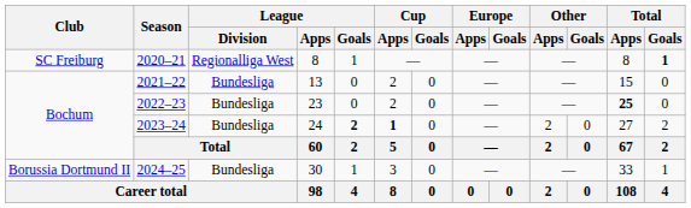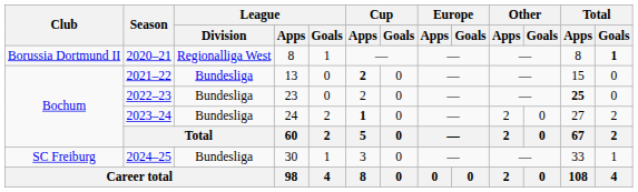 <table class="wikitable" style="text-align:center">
 <tr>
 <th rowspan="2">Club</th>
 <th rowspan="2">Season</th>
 <th colspan="3">League</th>
 <th colspan="2">Cup</th>
 <th colspan="2">Europe</th>
 <th colspan="2">Other</th>
 <th colspan="2">Total</th>
 </tr>
 <tr>
 <th>Division</th>
 <th>Apps</th>
 <th>Goals</th>
 <th>Apps</th>
 <th>Goals</th>
 <th>Apps</th>
 <th>Goals</th>
 <th>Apps</th>
 <th>Goals</th>
 <th>Apps</th>
 <th>Goals</th>
 </tr>
 <tr>
-<td><a href='#'>SC Freiburg</a></td>
+<td><a href='#'>Borussia Dortmund II</a></td>
 <td><a href='#'>2020–21</a></td>
 <td><a href='#'>Regionalliga West</a></td>
 <td>8</td>
 <td>1</td>
 <td colspan="2">—</td>
 <td colspan="2">—</td>
 <td colspan="2">—</td>
 <td>8</td>
 <td><strong>1</strong></td>
 </tr>
 <tr>
 <td rowspan="4"><a href='#'>Bochum</a></td>
 <td><a href='#'>2021–22</a></td>
 <td><a href='#'>Bundesliga</a></td>
 <td>13</td>
 <td>0</td>
-<td>2</td>
+<td><strong>2</strong></td>
 <td>0</td>
 <td colspan="2">—</td>
 <td colspan="2">—</td>
 <td>15</td>
 <td>0</td>
 </tr>
 <tr>
 <td><a href='#'>2022–23</a></td>
 <td>Bundesliga</td>
 <td>23</td>
 <td>0</td>
 <td>2</td>
 <td>0</td>
 <td colspan="2">—</td>
 <td colspan="2">—</td>
 <td><strong>25</strong></td>
 <td>0</td>
 </tr>
 <tr>
 <td><a href='#'>2023–24</a></td>
 <td>Bundesliga</td>
 <td>24</td>
-<td><strong>2</strong></td>
+<td>2</td>
 <td><strong>1</strong></td>
 <td>0</td>
 <td colspan="2">—</td>
 <td>2</td>
 <td>0</td>
 <td>27</td>
 <td>2</td>
 </tr>
 <tr>
 <th colspan="2">Total</th>
 <th>60</th>
 <th>2</th>
 <th>5</th>
 <th>0</th>
 <th colspan="2">—</th>
 <th>2</th>
 <th>0</th>
 <th>67</th>
 <th>2</th>
 </tr>
 <tr>
-<td><a href='#'>Borussia Dortmund II</a></td>
+<td><a href='#'>SC Freiburg</a></td>
 <td><a href='#'>2024–25</a></td>
 <td>Bundesliga</td>
 <td>30</td>
 <td>1</td>
 <td>3</td>
 <td>0</td>
 <td colspan="2">—</td>
 <td colspan="2">—</td>
 <td>33</td>
 <td>1</td>
 </tr>
 <tr>
 <th colspan="3">Career total</th>
 <th>98</th>
 <th>4</th>
 <th>8</th>
 <th>0</th>
 <th>0</th>
 <th>0</th>
 <th>2</th>
 <th>0</th>
 <th>108</th>
 <th>4</th>
 </tr>
 </table>
